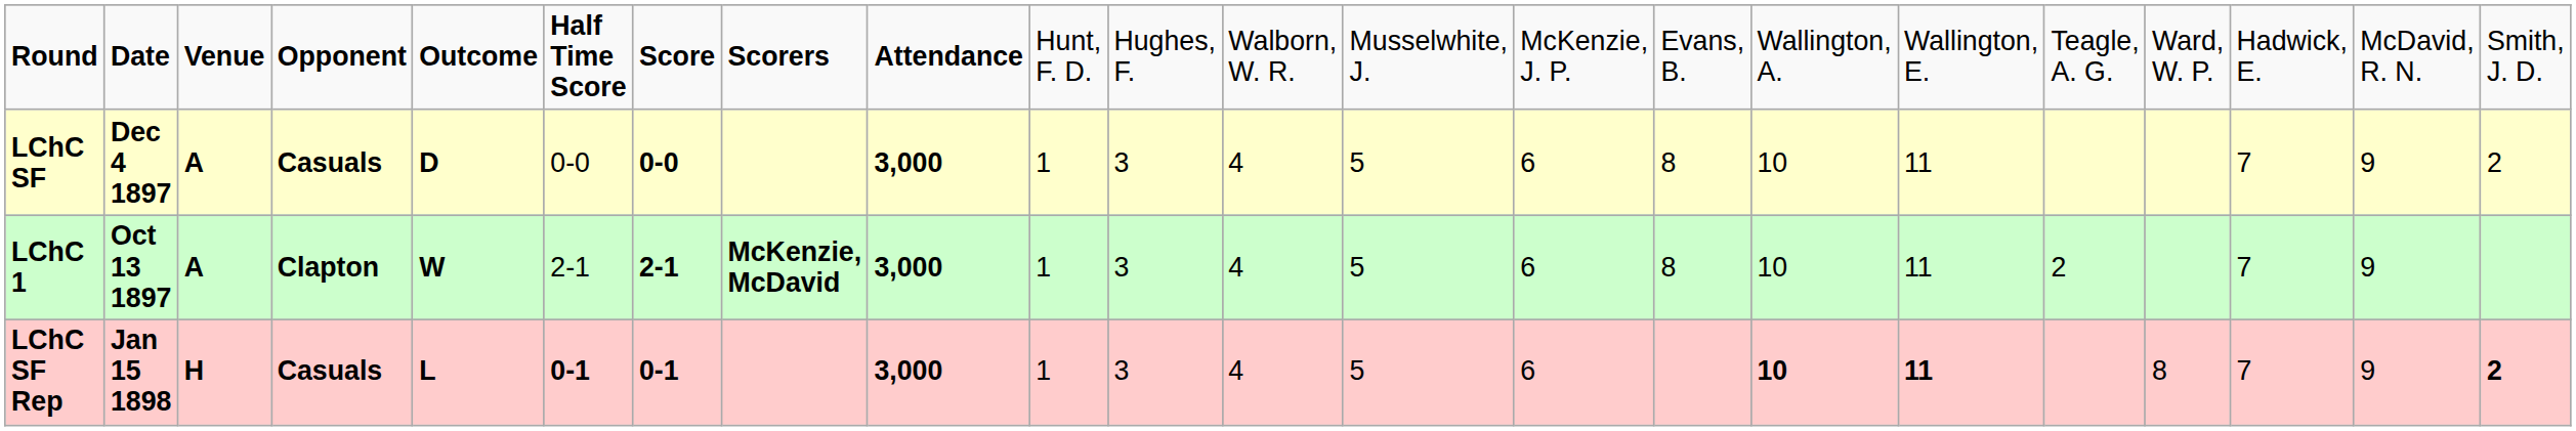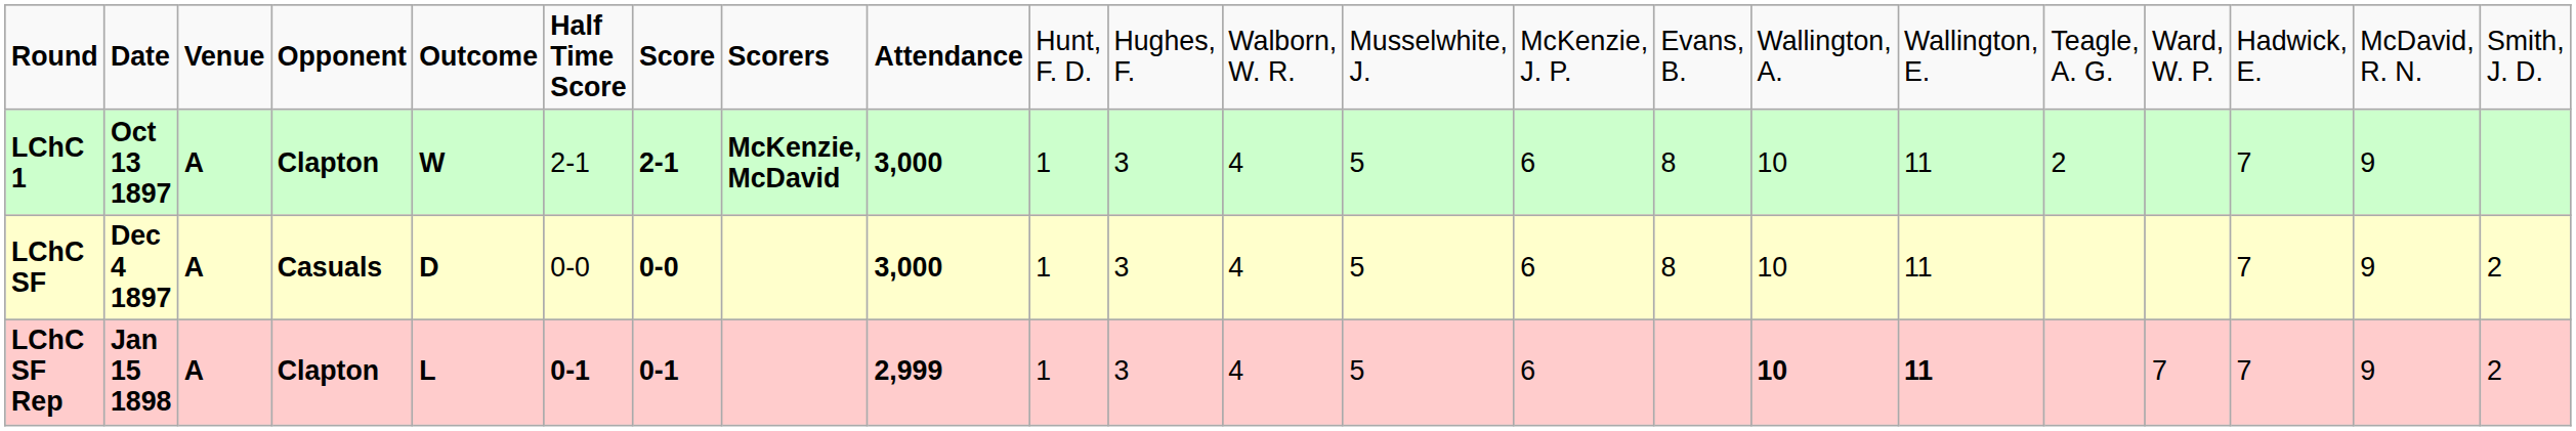 <table class="wikitable">
 <tr>
 <td><strong>Round</strong></td>
 <td><strong>Date</strong></td>
 <td><strong>Venue</strong></td>
 <td><strong>Opponent</strong></td>
 <td><strong>Outcome</strong></td>
 <td><strong>Half Time Score</strong></td>
 <td><strong>Score</strong></td>
 <td><strong>Scorers</strong></td>
 <td><strong>Attendance</strong></td>
 <td>Hunt, F. D.</td>
 <td>Hughes, F.</td>
 <td>Walborn, W. R.</td>
 <td>Musselwhite, J.</td>
 <td>McKenzie, J. P.</td>
 <td>Evans, B.</td>
 <td>Wallington, A.</td>
 <td>Wallington, E.</td>
 <td>Teagle, A. G.</td>
 <td>Ward, W. P.</td>
 <td>Hadwick, E.</td>
 <td>McDavid, R. N.</td>
 <td>Smith, J. D.</td>
 </tr>
+<tr bgcolor="#CCFFCC">
+<td><strong>LChC 1</strong></td>
+<td><strong>Oct 13 1897</strong></td>
+<td><strong>A</strong></td>
+<td><strong>Clapton</strong></td>
+<td><strong>W</strong></td>
+<td>2-1</td>
+<td><strong>2-1</strong></td>
+<td><strong>McKenzie, McDavid</strong></td>
+<td><strong>3,000</strong></td>
+<td>1</td>
+<td>3</td>
+<td>4</td>
+<td>5</td>
+<td>6</td>
+<td>8</td>
+<td>10</td>
+<td>11</td>
+<td>2</td>
+<td></td>
+<td>7</td>
+<td>9</td>
+<td></td>
+</tr>
 <tr bgcolor="#FFFFCC">
 <td><strong>LChC SF</strong></td>
 <td><strong>Dec 4 1897</strong></td>
 <td><strong>A</strong></td>
 <td><strong>Casuals</strong></td>
 <td><strong>D</strong></td>
 <td>0-0</td>
 <td><strong>0-0</strong></td>
 <td></td>
 <td><strong>3,000</strong></td>
 <td>1</td>
 <td>3</td>
 <td>4</td>
 <td>5</td>
 <td>6</td>
 <td>8</td>
 <td>10</td>
 <td>11</td>
 <td></td>
 <td></td>
 <td>7</td>
 <td>9</td>
 <td>2</td>
 </tr>
-<tr bgcolor="#CCFFCC">
-<td><strong>LChC 1</strong></td>
-<td><strong>Oct 13 1897</strong></td>
-<td><strong>A</strong></td>
-<td><strong>Clapton</strong></td>
-<td><strong>W</strong></td>
-<td>2-1</td>
-<td><strong>2-1</strong></td>
-<td><strong>McKenzie, McDavid</strong></td>
-<td><strong>3,000</strong></td>
-<td>1</td>
-<td>3</td>
-<td>4</td>
-<td>5</td>
-<td>6</td>
-<td>8</td>
-<td>10</td>
-<td>11</td>
-<td>2</td>
-<td></td>
-<td>7</td>
-<td>9</td>
-<td></td>
-</tr>
 <tr bgcolor="#FFCCCC">
 <td><strong>LChC SF Rep</strong></td>
 <td><strong>Jan 15 1898</strong></td>
-<td><strong>H</strong></td>
-<td><strong>Casuals</strong></td>
+<td><strong>A</strong></td>
+<td><strong>Clapton</strong></td>
 <td><strong>L</strong></td>
 <td><strong>0-1</strong></td>
 <td><strong>0-1</strong></td>
 <td></td>
-<td><strong>3,000</strong></td>
+<td><strong>2,999</strong></td>
 <td>1</td>
 <td>3</td>
 <td>4</td>
 <td>5</td>
 <td>6</td>
 <td></td>
 <td><strong>10</strong></td>
 <td><strong>11</strong></td>
 <td></td>
-<td>8</td>
+<td>7</td>
 <td>7</td>
 <td>9</td>
-<td><strong>2</strong></td>
+<td>2</td>
 </tr>
 </table>
